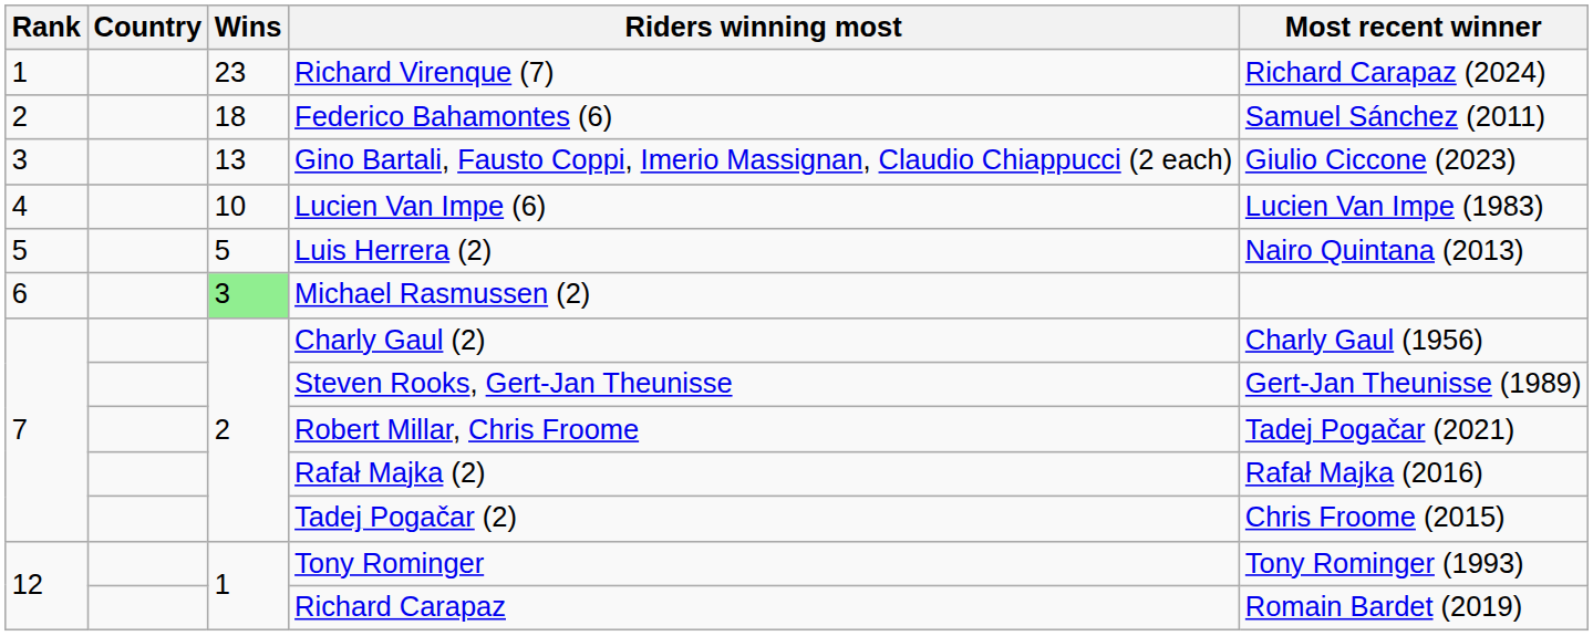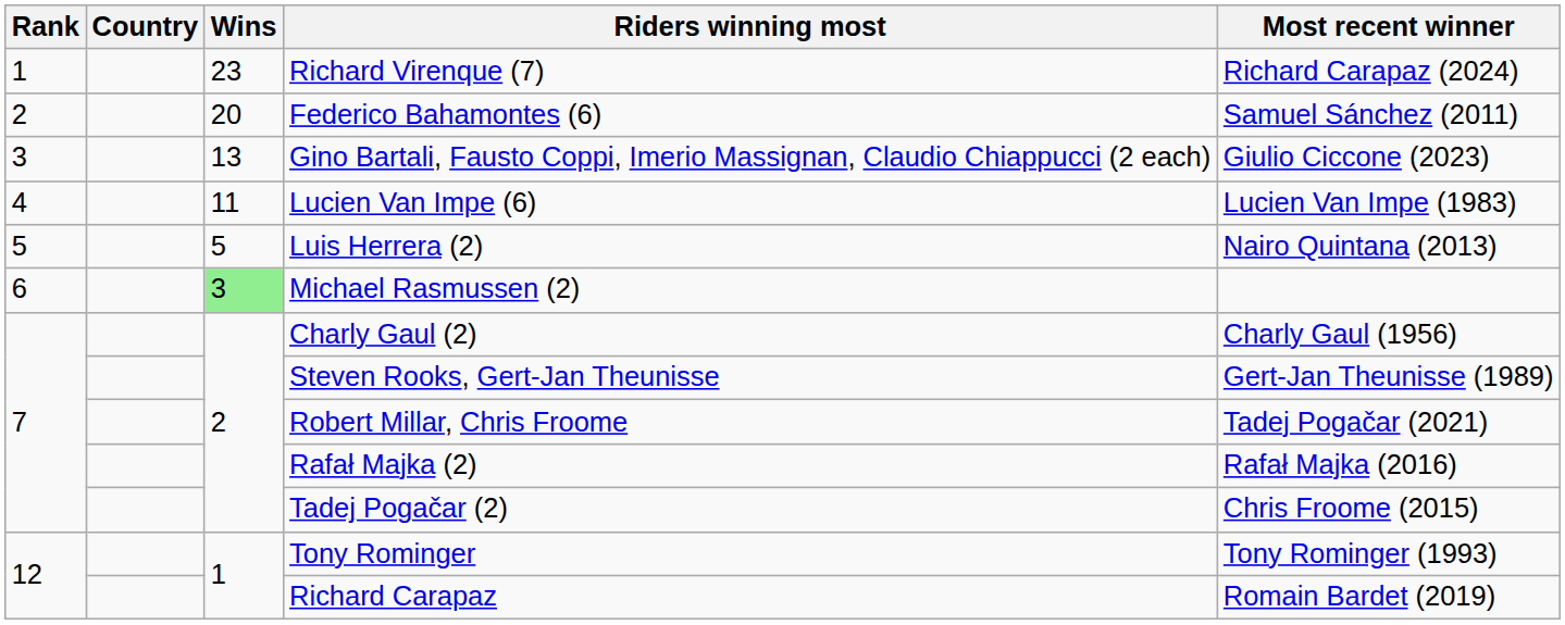 <table class="wikitable">
 <tr>
 <th>Rank</th>
 <th>Country</th>
 <th>Wins</th>
 <th>Riders winning most</th>
 <th>Most recent winner</th>
 </tr>
 <tr>
 <td>1</td>
 <td></td>
 <td>23</td>
 <td><a href='#'>Richard Virenque</a> (7)</td>
 <td><a href='#'>Richard Carapaz</a> (2024)</td>
 </tr>
 <tr>
 <td>2</td>
 <td></td>
-<td>18</td>
+<td>20</td>
 <td><a href='#'>Federico Bahamontes</a> (6)</td>
 <td><a href='#'>Samuel Sánchez</a> (2011)</td>
 </tr>
 <tr>
 <td>3</td>
 <td></td>
 <td>13</td>
 <td><a href='#'>Gino Bartali</a>, <a href='#'>Fausto Coppi</a>, <a href='#'>Imerio Massignan</a>, <a href='#'>Claudio Chiappucci</a> (2 each)</td>
 <td><a href='#'>Giulio Ciccone</a> (2023)</td>
 </tr>
 <tr>
 <td>4</td>
 <td></td>
-<td>10</td>
+<td>11</td>
 <td><a href='#'>Lucien Van Impe</a> (6)</td>
 <td><a href='#'>Lucien Van Impe</a> (1983)</td>
 </tr>
 <tr>
 <td>5</td>
 <td></td>
 <td>5</td>
 <td><a href='#'>Luis Herrera</a> (2)</td>
 <td><a href='#'>Nairo Quintana</a> (2013)</td>
 </tr>
 <tr>
 <td>6</td>
 <td></td>
 <td style="background: lightgreen;">3</td>
 <td><a href='#'>Michael Rasmussen</a> (2)</td>
 <td></td>
 </tr>
 <tr>
 <td rowspan=5>7</td>
 <td></td>
 <td rowspan=5>2</td>
 <td><a href='#'>Charly Gaul</a> (2)</td>
 <td><a href='#'>Charly Gaul</a> (1956)</td>
 </tr>
 <tr>
 <td></td>
 <td><a href='#'>Steven Rooks</a>, <a href='#'>Gert-Jan Theunisse</a></td>
 <td><a href='#'>Gert-Jan Theunisse</a> (1989)</td>
 </tr>
 <tr>
 <td></td>
 <td><a href='#'>Robert Millar</a>, <a href='#'>Chris Froome</a></td>
 <td><a href='#'>Tadej Pogačar</a> (2021)</td>
 </tr>
 <tr>
 <td></td>
 <td><a href='#'>Rafał Majka</a> (2)</td>
 <td><a href='#'>Rafał Majka</a> (2016)</td>
 </tr>
 <tr>
 <td></td>
 <td><a href='#'>Tadej Pogačar</a> (2)</td>
 <td><a href='#'>Chris Froome</a> (2015)</td>
 </tr>
 <tr>
 <td rowspan=2>12</td>
 <td></td>
 <td rowspan=2>1</td>
 <td><a href='#'>Tony Rominger</a></td>
 <td><a href='#'>Tony Rominger</a> (1993)</td>
 </tr>
 <tr>
 <td></td>
 <td><a href='#'>Richard Carapaz</a></td>
 <td><a href='#'>Romain Bardet</a> (2019)</td>
 </tr>
 </table>
